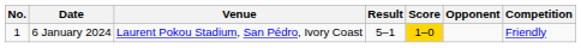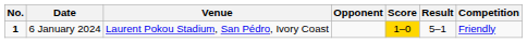 <table class="wikitable sortable">
 <tr>
 <th scope="col">No.</th>
 <th scope="col">Date</th>
 <th scope="col">Venue</th>
+<th scope="col">Opponent</th>
+<th scope="col">Score</th>
 <th scope="col">Result</th>
-<th scope="col">Score</th>
-<th scope="col">Opponent</th>
 <th scope="col">Competition</th>
 </tr>
 <tr>
-<td align="center">1</td>
+<td align="center"><strong>1</strong></td>
 <td>6 January 2024</td>
 <td><a href='#'>Laurent Pokou Stadium</a>, <a href='#'>San Pédro</a>, Ivory Coast</td>
+<td></td>
+<td align="center" style="background: gold;">1–0</td>
 <td align="center">5–1</td>
-<td align="center" style="background: gold;">1–0</td>
-<td></td>
 <td><a href='#'>Friendly</a></td>
 </tr>
 </table>
